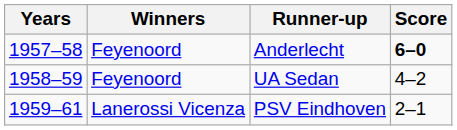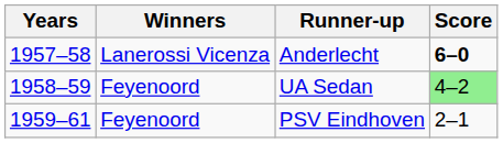 <table class="wikitable">
 <tr>
 <th>Years</th>
 <th>Winners</th>
 <th>Runner-up</th>
 <th>Score</th>
 </tr>
 <tr>
 <td><a href='#'>1957–58</a></td>
-<td> <a href='#'>Feyenoord</a></td>
+<td> <a href='#'>Lanerossi Vicenza</a></td>
 <td> <a href='#'>Anderlecht</a></td>
 <td><strong>6–0</strong></td>
 </tr>
 <tr>
 <td><a href='#'>1958–59</a></td>
 <td> <a href='#'>Feyenoord</a></td>
 <td> <a href='#'>UA Sedan</a></td>
-<td>4–2</td>
+<td style="background: lightgreen;">4–2</td>
 </tr>
 <tr>
 <td><a href='#'>1959–61</a></td>
-<td> <a href='#'>Lanerossi Vicenza</a></td>
+<td> <a href='#'>Feyenoord</a></td>
 <td> <a href='#'>PSV Eindhoven</a></td>
 <td>2–1</td>
 </tr>
 </table>
